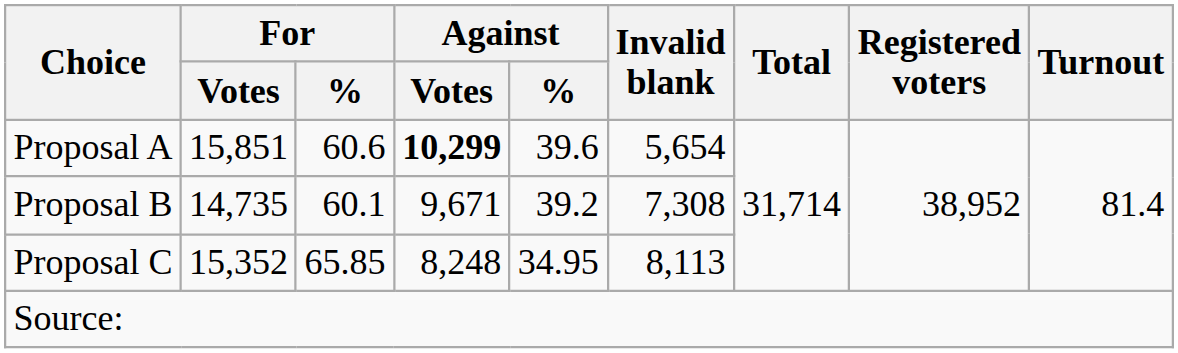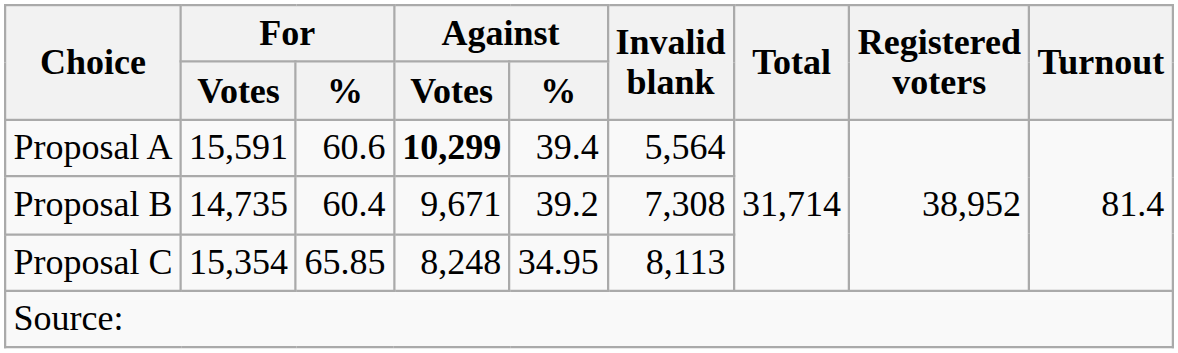 <table class=wikitable style=text-align:right>
 <tr>
 <th rowspan=2>Choice</th>
 <th colspan=2>For</th>
 <th colspan=2>Against</th>
 <th rowspan=2>Invalid<br>blank</th>
 <th rowspan=2>Total</th>
 <th rowspan=2>Registered<br>voters</th>
 <th rowspan=2>Turnout</th>
 </tr>
 <tr>
 <th>Votes</th>
 <th>%</th>
 <th>Votes</th>
 <th>%</th>
 </tr>
 <tr>
 <td align=left>Proposal A</td>
-<td>15,851</td>
+<td>15,591</td>
 <td>60.6</td>
 <td><strong>10,299</strong></td>
-<td>39.6</td>
-<td>5,654</td>
+<td>39.4</td>
+<td>5,564</td>
 <td rowspan=3>31,714</td>
 <td rowspan=3>38,952</td>
 <td rowspan=3>81.4</td>
 </tr>
 <tr>
 <td align=left>Proposal B</td>
 <td>14,735</td>
-<td>60.1</td>
+<td>60.4</td>
 <td>9,671</td>
 <td>39.2</td>
 <td>7,308</td>
 </tr>
 <tr>
 <td align=left>Proposal C</td>
-<td>15,352</td>
+<td>15,354</td>
 <td>65.85</td>
 <td>8,248</td>
 <td>34.95</td>
 <td>8,113</td>
 </tr>
 <tr>
 <td align=left colspan=9>Source: </td>
 </tr>
 </table>
